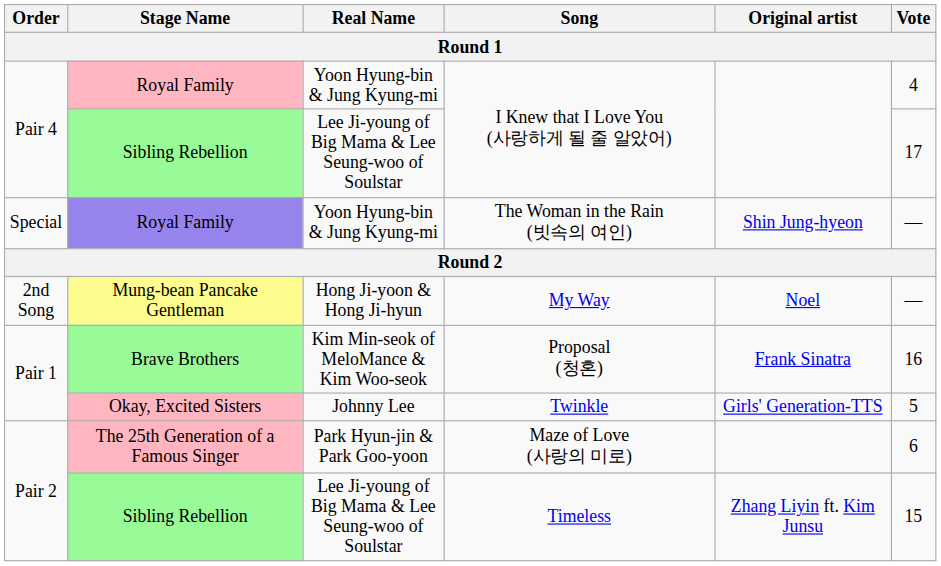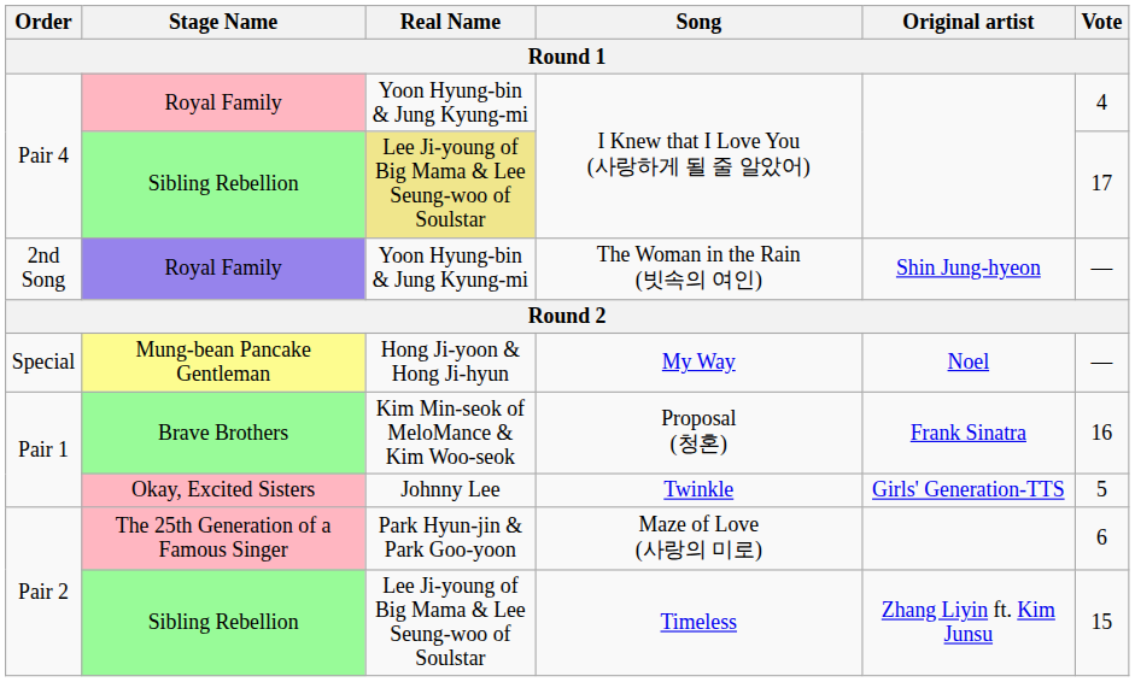 <table class="wikitable" style="text-align:center; width:95%;">
 <tr>
 <th style="width:1%;">Order</th>
 <th style="width:20%;">Stage Name</th>
 <th style="width:12%;">Real Name</th>
 <th style="width:23%;">Song</th>
 <th style="width:15%;">Original artist</th>
 <th style="width:1%;">Vote</th>
 </tr>
 <tr>
 <th colspan=6>Round 1</th>
 </tr>
 <tr>
 <td rowspan=2>Pair 4</td>
 <td bgcolor="lightpink">Royal Family</td>
 <td>Yoon Hyung-bin & Jung Kyung-mi</td>
 <td rowspan=2>I Knew that I Love You<br>(사랑하게 될 줄 알았어)</td>
 <td rowspan=2></td>
 <td>4</td>
 </tr>
 <tr>
 <td bgcolor="palegreen">Sibling Rebellion</td>
-<td>Lee Ji-young of Big Mama & Lee Seung-woo of Soulstar</td>
+<td style="background: khaki;">Lee Ji-young of Big Mama & Lee Seung-woo of Soulstar</td>
 <td>17</td>
 </tr>
 <tr>
-<td>Special</td>
+<td>2nd Song</td>
 <td bgcolor="#9683EC">Royal Family</td>
 <td>Yoon Hyung-bin & Jung Kyung-mi</td>
 <td>The Woman in the Rain<br>(빗속의 여인)</td>
 <td><a href='#'>Shin Jung-hyeon</a></td>
 <td>—</td>
 </tr>
 <tr>
 <th colspan=6>Round 2</th>
 </tr>
 <tr>
-<td>2nd Song</td>
+<td>Special</td>
 <td bgcolor="#FDFC8F">Mung-bean Pancake Gentleman</td>
 <td>Hong Ji-yoon & Hong Ji-hyun</td>
 <td><a href='#'>My Way</a></td>
 <td><a href='#'>Noel</a></td>
 <td>—</td>
 </tr>
 <tr>
 <td rowspan=2>Pair 1</td>
 <td bgcolor="palegreen">Brave Brothers</td>
 <td>Kim Min-seok of MeloMance & Kim Woo-seok</td>
 <td>Proposal<br>(청혼)</td>
 <td><a href='#'>Frank Sinatra</a></td>
 <td>16</td>
 </tr>
 <tr>
 <td bgcolor="lightpink">Okay, Excited Sisters</td>
 <td>Johnny Lee</td>
 <td><a href='#'>Twinkle</a></td>
 <td><a href='#'>Girls' Generation-TTS</a></td>
 <td>5</td>
 </tr>
 <tr>
 <td rowspan=2>Pair 2</td>
 <td bgcolor="lightpink">The 25th Generation of a Famous Singer</td>
 <td>Park Hyun-jin & Park Goo-yoon</td>
 <td>Maze of Love<br>(사랑의 미로)</td>
 <td></td>
 <td>6</td>
 </tr>
 <tr>
 <td bgcolor="palegreen">Sibling Rebellion</td>
 <td>Lee Ji-young of Big Mama & Lee Seung-woo of Soulstar</td>
 <td><a href='#'>Timeless</a></td>
 <td><a href='#'>Zhang Liyin</a> ft. <a href='#'>Kim Junsu</a></td>
 <td>15</td>
 </tr>
 </table>
